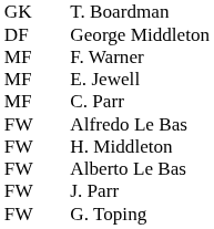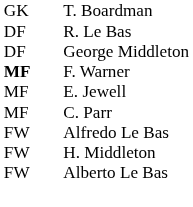 <table cellspacing="0" cellpadding="0" style="font-size:90%; margin:0.2em auto;">
 <tr>
 <th width="25"></th>
 <th width="25"></th>
 </tr>
 <tr>
 <td>GK</td>
 <td></td>
 <td> T. Boardman</td>
 </tr>
 <tr>
 <td>DF</td>
 <td></td>
+<td> R. Le Bas</td>
+</tr>
+<tr>
+<td>DF</td>
+<td></td>
 <td> George Middleton</td>
 </tr>
 <tr>
-<td>MF</td>
+<td><strong>MF</strong></td>
 <td></td>
 <td> F. Warner</td>
 </tr>
 <tr>
 <td>MF</td>
 <td></td>
 <td> E. Jewell</td>
 </tr>
 <tr>
 <td>MF</td>
 <td></td>
 <td> C. Parr</td>
 </tr>
 <tr>
 <td>FW</td>
 <td></td>
 <td> Alfredo Le Bas</td>
 </tr>
 <tr>
 <td>FW</td>
 <td></td>
 <td> H. Middleton</td>
 </tr>
 <tr>
 <td>FW</td>
 <td></td>
 <td> Alberto Le Bas</td>
 </tr>
-<tr>
-<td>FW</td>
-<td></td>
-<td> J. Parr</td>
-</tr>
-<tr>
-<td>FW</td>
-<td></td>
-<td> G. Toping</td>
-</tr>
 </table>
